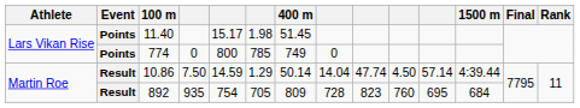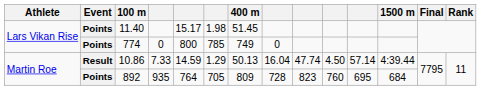 <table class="wikitable" style="font-size:90%;">
 <tr>
 <th>Athlete</th>
 <th>Event</th>
 <th>100 m</th>
 <th></th>
 <th></th>
 <th></th>
 <th>400 m</th>
 <th></th>
 <th></th>
 <th></th>
 <th></th>
 <th>1500 m</th>
 <th>Final</th>
 <th>Rank</th>
 </tr>
 <tr align=center>
 <td style="text-align:left;" rowspan="2"><a href='#'>Lars Vikan Rise</a></td>
 <th style="font-size:95%">Points</th>
 <td>11.40</td>
 <td></td>
 <td>15.17</td>
 <td>1.98</td>
 <td>51.45</td>
 <td></td>
 <td></td>
 <td></td>
 <td></td>
 <td></td>
 <td rowspan="2" colspan="2"></td>
 </tr>
 <tr align=center>
 <th style="font-size:95%">Points</th>
 <td>774</td>
 <td>0</td>
 <td>800</td>
 <td>785</td>
 <td>749</td>
 <td>0</td>
 <td></td>
 <td></td>
 <td></td>
 <td></td>
 </tr>
 <tr align=center>
 <td style="text-align:left;" rowspan="2"><a href='#'>Martin Roe</a></td>
 <th style="font-size:95%">Result</th>
 <td>10.86</td>
-<td>7.50 <strong></strong></td>
+<td>7.33 <strong></strong></td>
 <td>14.59</td>
 <td>1.29</td>
-<td>50.14</td>
-<td>14.04</td>
+<td>50.13</td>
+<td>16.04</td>
 <td>47.74 <strong></strong></td>
 <td>4.50</td>
 <td>57.14</td>
 <td>4:39.44</td>
 <td rowspan="2">7795</td>
 <td rowspan="2">11</td>
 </tr>
 <tr align=center>
-<th style="font-size:95%">Result</th>
+<th style="font-size:95%">Points</th>
 <td>892</td>
 <td>935</td>
-<td>754</td>
+<td>764</td>
 <td>705</td>
 <td>809</td>
 <td>728</td>
 <td>823</td>
 <td>760</td>
 <td>695</td>
 <td>684</td>
 </tr>
 </table>
